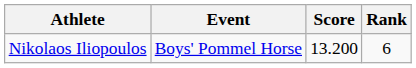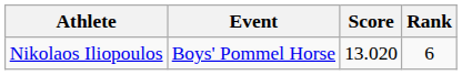 <table class="wikitable" border="1" style="font-size:90%">
 <tr>
 <th>Athlete</th>
 <th>Event</th>
 <th>Score</th>
 <th>Rank</th>
 </tr>
 <tr>
 <td rowspan=1><a href='#'>Nikolaos Iliopoulos</a></td>
 <td><a href='#'>Boys' Pommel Horse</a></td>
-<td align=center>13.200</td>
+<td align=center>13.020</td>
 <td align=center>6</td>
 </tr>
 </table>
